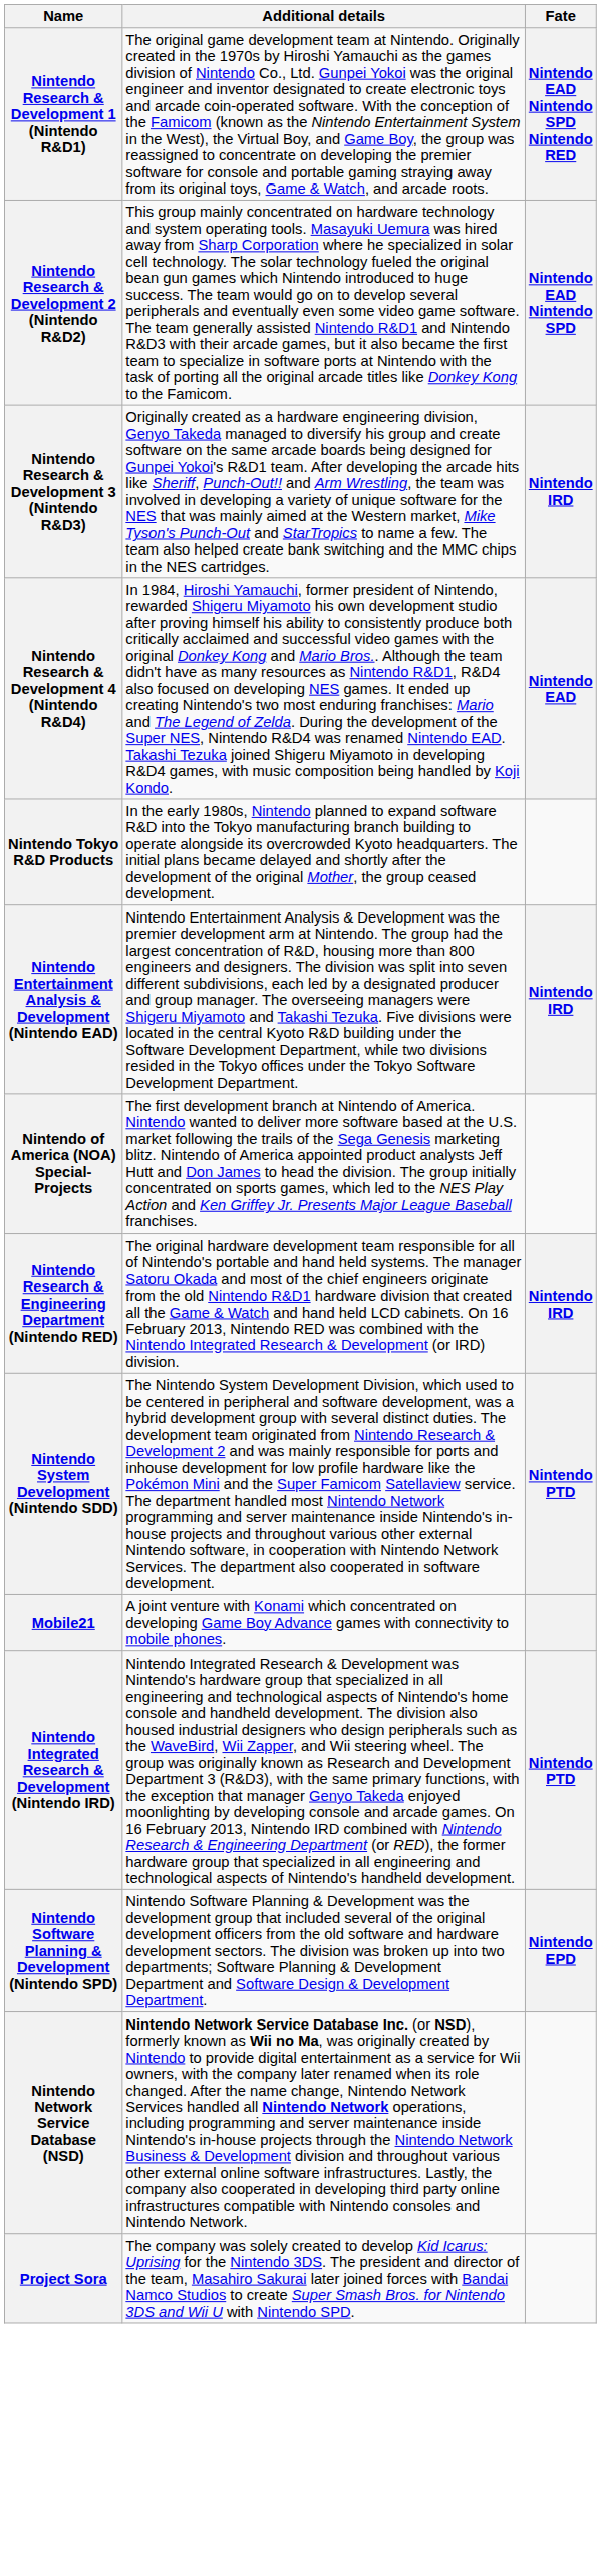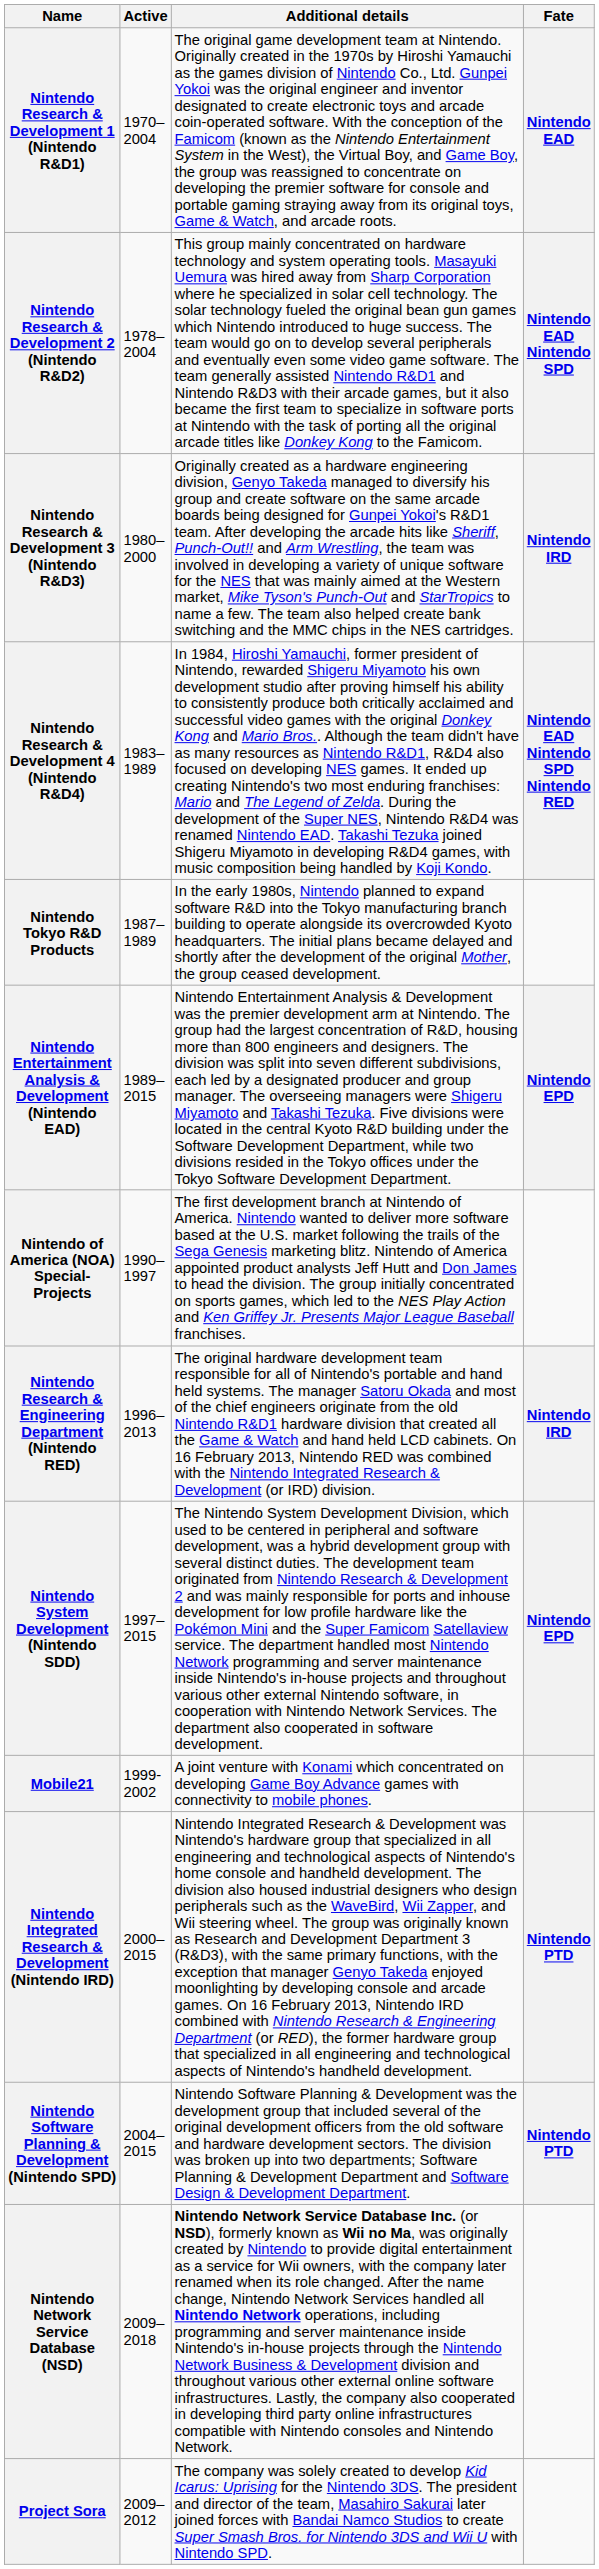 <table class="wikitable" style="font-size:95%">
 <tr>
 <th style="width:20%;">Name</th>
+<th>Active</th>
 <th style="width:70%;">Additional details</th>
 <th>Fate</th>
 </tr>
 <tr>
 <th><a href='#'>Nintendo Research & Development 1</a><br>(Nintendo R&D1)</th>
+<td>1970–2004</td>
 <td>The original game development team at Nintendo. Originally created in the 1970s by Hiroshi Yamauchi as the games division of <a href='#'>Nintendo</a> Co., Ltd. <a href='#'>Gunpei Yokoi</a> was the original engineer and inventor designated to create electronic toys and arcade coin-operated software. With the conception of the <a href='#'>Famicom</a> (known as the <em>Nintendo Entertainment System</em> in the West), the Virtual Boy, and <a href='#'>Game Boy</a>, the group was reassigned to concentrate on developing the premier software for console and portable gaming straying away from its original toys, <a href='#'>Game & Watch</a>, and arcade roots.</td>
-<th><a href='#'>Nintendo EAD</a><br><a href='#'>Nintendo SPD</a><br><a href='#'>Nintendo RED</a></th>
+<th><a href='#'>Nintendo EAD</a></th>
 </tr>
 <tr>
 <th><a href='#'>Nintendo Research & Development 2</a><br>(Nintendo R&D2)</th>
+<td>1978–2004</td>
 <td>This group mainly concentrated on hardware technology and system operating tools. <a href='#'>Masayuki Uemura</a> was hired away from <a href='#'>Sharp Corporation</a> where he specialized in solar cell technology. The solar technology fueled the original bean gun games which Nintendo introduced to huge success. The team would go on to develop several peripherals and eventually even some video game software. The team generally assisted <a href='#'>Nintendo R&D1</a> and Nintendo R&D3 with their arcade games, but it also became the first team to specialize in software ports at Nintendo with the task of porting all the original arcade titles like <em><a href='#'>Donkey Kong</a></em> to the Famicom.</td>
 <th><a href='#'>Nintendo EAD</a><br><a href='#'>Nintendo SPD</a></th>
 </tr>
 <tr>
 <th>Nintendo Research & Development 3<br>(Nintendo R&D3)</th>
+<td>1980–2000</td>
 <td>Originally created as a hardware engineering division, <a href='#'>Genyo Takeda</a> managed to diversify his group and create software on the same arcade boards being designed for <a href='#'>Gunpei Yokoi</a>'s R&D1 team. After developing the arcade hits like <em><a href='#'>Sheriff</a></em>, <em><a href='#'>Punch-Out!!</a></em> and <em><a href='#'>Arm Wrestling</a></em>, the team was involved in developing a variety of unique software for the <a href='#'>NES</a> that was mainly aimed at the Western market, <em><a href='#'>Mike Tyson's Punch-Out</a></em> and <em><a href='#'>StarTropics</a></em> to name a few. The team also helped create bank switching and the MMC chips in the NES cartridges.</td>
 <th><a href='#'>Nintendo IRD</a></th>
 </tr>
 <tr>
 <th>Nintendo Research & Development 4<br>(Nintendo R&D4)</th>
+<td>1983–1989</td>
 <td>In 1984, <a href='#'>Hiroshi Yamauchi</a>, former president of Nintendo, rewarded <a href='#'>Shigeru Miyamoto</a> his own development studio after proving himself his ability to consistently produce both critically acclaimed and successful video games with the original <em><a href='#'>Donkey Kong</a></em> and <em><a href='#'>Mario Bros.</a></em>. Although the team didn't have as many resources as <a href='#'>Nintendo R&D1</a>, R&D4 also focused on developing <a href='#'>NES</a> games. It ended up creating Nintendo's two most enduring franchises: <em><a href='#'>Mario</a></em> and <em><a href='#'>The Legend of Zelda</a></em>. During the development of the <a href='#'>Super NES</a>, Nintendo R&D4 was renamed <a href='#'>Nintendo EAD</a>. <a href='#'>Takashi Tezuka</a> joined Shigeru Miyamoto in developing R&D4 games, with music composition being handled by <a href='#'>Koji Kondo</a>.</td>
-<th><a href='#'>Nintendo EAD</a></th>
+<th><a href='#'>Nintendo EAD</a><br><a href='#'>Nintendo SPD</a><br><a href='#'>Nintendo RED</a></th>
 </tr>
 <tr>
 <th>Nintendo Tokyo R&D Products</th>
+<td>1987–1989</td>
 <td>In the early 1980s, <a href='#'>Nintendo</a> planned to expand software R&D into the Tokyo manufacturing branch building to operate alongside its overcrowded Kyoto headquarters. The initial plans became delayed and shortly after the development of the original <em><a href='#'>Mother</a></em>, the group ceased development.</td>
 <td></td>
 </tr>
 <tr>
 <th><a href='#'>Nintendo Entertainment Analysis & Development</a><br>(Nintendo EAD)</th>
+<td>1989–2015</td>
 <td>Nintendo Entertainment Analysis & Development was the premier development arm at Nintendo. The group had the largest concentration of R&D, housing more than 800 engineers and designers. The division was split into seven different subdivisions, each led by a designated producer and group manager. The overseeing managers were <a href='#'>Shigeru Miyamoto</a> and <a href='#'>Takashi Tezuka</a>. Five divisions were located in the central Kyoto R&D building under the Software Development Department, while two divisions resided in the Tokyo offices under the Tokyo Software Development Department.</td>
-<th><a href='#'>Nintendo IRD</a></th>
+<th><a href='#'>Nintendo EPD</a></th>
 </tr>
 <tr>
 <th>Nintendo of America (NOA) Special-Projects</th>
+<td>1990–1997</td>
 <td>The first development branch at Nintendo of America. <a href='#'>Nintendo</a> wanted to deliver more software based at the U.S. market following the trails of the <a href='#'>Sega Genesis</a> marketing blitz. Nintendo of America appointed product analysts Jeff Hutt and <a href='#'>Don James</a> to head the division. The group initially concentrated on sports games, which led to the <em>NES Play Action</em> and <em><a href='#'>Ken Griffey Jr. Presents Major League Baseball</a></em> franchises.</td>
 <td></td>
 </tr>
 <tr>
 <th><a href='#'>Nintendo Research & Engineering Department</a><br>(Nintendo RED)</th>
+<td>1996–2013</td>
 <td>The original hardware development team responsible for all of Nintendo's portable and hand held systems. The manager <a href='#'>Satoru Okada</a> and most of the chief engineers originate from the old <a href='#'>Nintendo R&D1</a> hardware division that created all the <a href='#'>Game & Watch</a> and hand held LCD cabinets. On 16 February 2013, Nintendo RED was combined with the <a href='#'>Nintendo Integrated Research & Development</a> (or IRD) division.</td>
 <th><a href='#'>Nintendo IRD</a></th>
 </tr>
 <tr>
 <th><a href='#'>Nintendo System Development</a><br>(Nintendo SDD)</th>
+<td>1997–2015</td>
 <td>The Nintendo System Development Division, which used to be centered in peripheral and software development, was a hybrid development group with several distinct duties. The development team originated from <a href='#'>Nintendo Research & Development 2</a> and was mainly responsible for ports and inhouse development for low profile hardware like the <a href='#'>Pokémon Mini</a> and the <a href='#'>Super Famicom</a> <a href='#'>Satellaview</a> service. The department handled most <a href='#'>Nintendo Network</a> programming and server maintenance inside Nintendo's in-house projects and throughout various other external Nintendo software, in cooperation with Nintendo Network Services. The department also cooperated in software development.</td>
-<th><a href='#'>Nintendo PTD</a></th>
+<th><a href='#'>Nintendo EPD</a></th>
 </tr>
 <tr>
 <th><a href='#'>Mobile21</a></th>
+<td>1999-2002</td>
 <td>A joint venture with <a href='#'>Konami</a> which concentrated on developing <a href='#'>Game Boy Advance</a> games with connectivity to <a href='#'>mobile phones</a>.</td>
 <th></th>
 </tr>
 <tr>
 <th><a href='#'>Nintendo Integrated Research & Development</a><br>(Nintendo IRD)</th>
+<td>2000–2015</td>
 <td>Nintendo Integrated Research & Development was Nintendo's hardware group that specialized in all engineering and technological aspects of Nintendo's home console and handheld development. The division also housed industrial designers who design peripherals such as the <a href='#'>WaveBird</a>, <a href='#'>Wii Zapper</a>, and Wii steering wheel. The group was originally known as Research and Development Department 3 (R&D3), with the same primary functions, with the exception that manager <a href='#'>Genyo Takeda</a> enjoyed moonlighting by developing console and arcade games. On 16 February 2013, Nintendo IRD combined with <em><a href='#'>Nintendo Research & Engineering Department</a></em> (or <em>RED</em>), the former hardware group that specialized in all engineering and technological aspects of Nintendo's handheld development.</td>
 <th><a href='#'>Nintendo PTD</a></th>
 </tr>
 <tr>
 <th><a href='#'>Nintendo Software Planning & Development</a><br>(Nintendo SPD)</th>
+<td>2004–2015</td>
 <td>Nintendo Software Planning & Development was the development group that included several of the original development officers from the old software and hardware development sectors. The division was broken up into two departments; Software Planning & Development Department and <a href='#'>Software Design & Development Department</a>.</td>
-<th><a href='#'>Nintendo EPD</a></th>
+<th><a href='#'>Nintendo PTD</a></th>
 </tr>
 <tr>
 <th>Nintendo Network Service Database<br>(NSD)</th>
+<td>2009–2018</td>
 <td><strong>Nintendo Network Service Database Inc.</strong> (or <strong>NSD</strong>), formerly known as <strong>Wii no Ma</strong>, was originally created by <a href='#'>Nintendo</a> to provide digital entertainment as a service for Wii owners,  with the company later renamed when its role changed. After the name change, Nintendo Network Services handled all <strong><a href='#'>Nintendo Network</a></strong> operations, including programming and server maintenance inside Nintendo's in-house projects through the <a href='#'>Nintendo Network Business & Development</a> division and throughout various other external online software infrastructures. Lastly, the company also cooperated in developing third party online infrastructures compatible with Nintendo consoles and Nintendo Network.</td>
 <td></td>
 </tr>
 <tr>
 <th><a href='#'>Project Sora</a></th>
+<td>2009–2012</td>
 <td>The company was solely created to develop <em><a href='#'>Kid Icarus: Uprising</a></em> for the <a href='#'>Nintendo 3DS</a>. The president and director of the team, <a href='#'>Masahiro Sakurai</a> later joined forces with <a href='#'>Bandai Namco Studios</a> to create <em><a href='#'>Super Smash Bros. for Nintendo 3DS and Wii U</a></em> with <a href='#'>Nintendo SPD</a>.</td>
 <td></td>
 </tr>
 </table>
